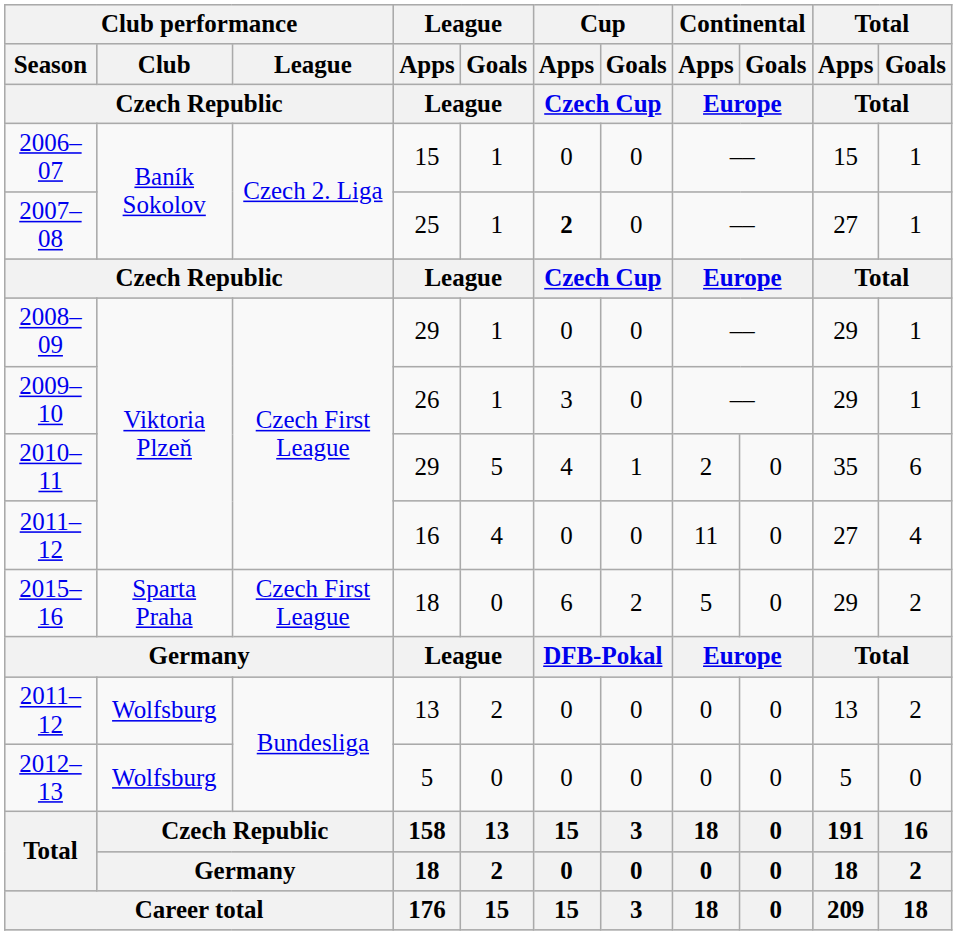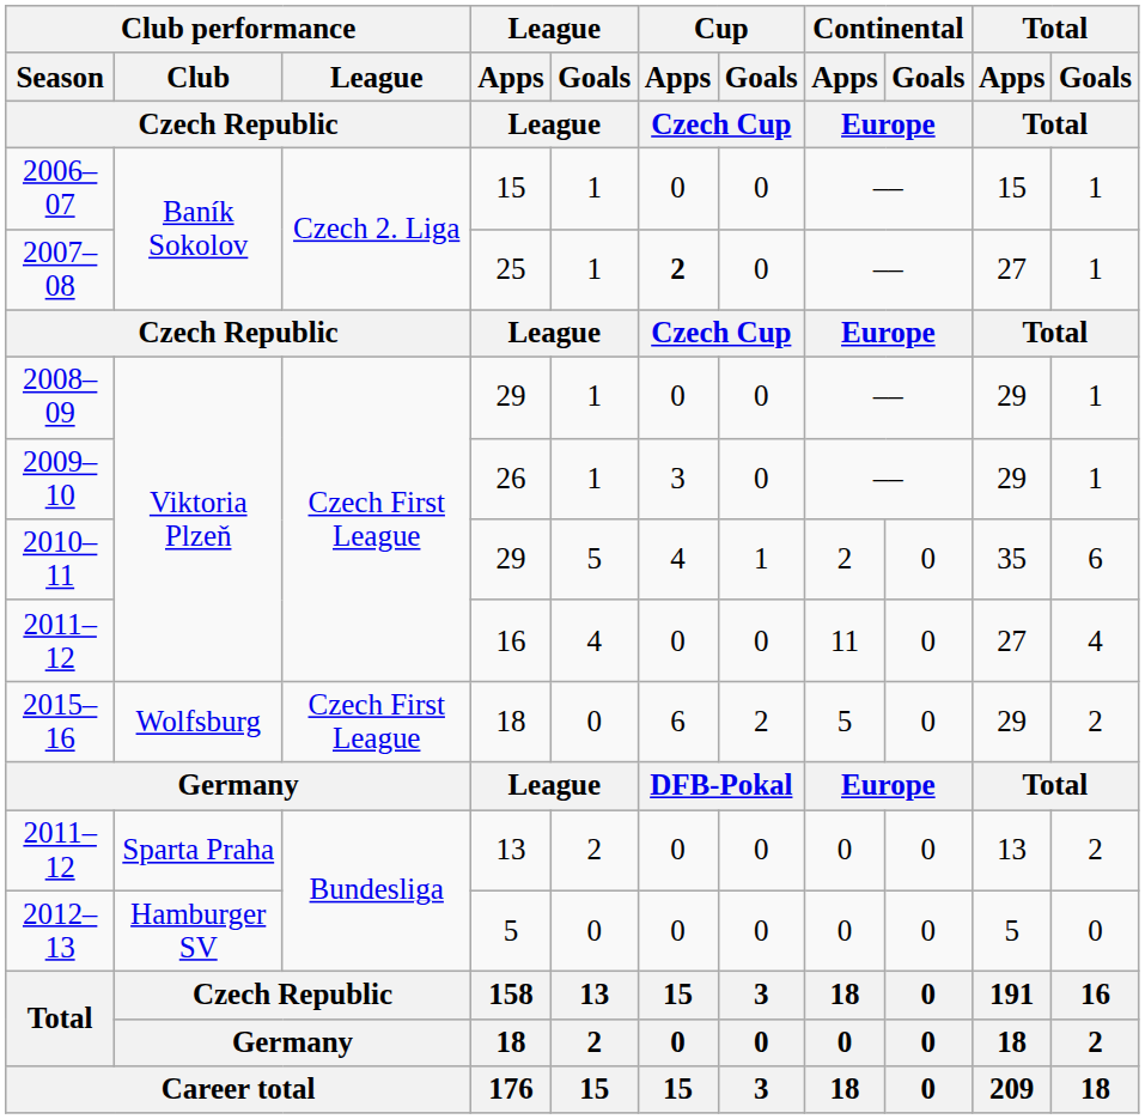 <table class="wikitable" style="text-align:center">
 <tr>
 <th colspan=3>Club performance</th>
 <th colspan=2>League</th>
 <th colspan=2>Cup</th>
 <th colspan=2>Continental</th>
 <th colspan=2>Total</th>
 </tr>
 <tr>
 <th>Season</th>
 <th>Club</th>
 <th>League</th>
 <th>Apps</th>
 <th>Goals</th>
 <th>Apps</th>
 <th>Goals</th>
 <th>Apps</th>
 <th>Goals</th>
 <th>Apps</th>
 <th>Goals</th>
 </tr>
 <tr>
 <th colspan=3>Czech Republic</th>
 <th colspan=2>League</th>
 <th colspan=2><a href='#'>Czech Cup</a></th>
 <th colspan=2><a href='#'>Europe</a></th>
 <th colspan=2>Total</th>
 </tr>
 <tr>
 <td><a href='#'>2006–07</a></td>
 <td rowspan="2"><a href='#'>Baník Sokolov</a></td>
 <td rowspan="2"><a href='#'>Czech 2. Liga</a></td>
 <td>15</td>
 <td>1</td>
 <td>0</td>
 <td>0</td>
 <td colspan=2>––</td>
 <td>15</td>
 <td>1</td>
 </tr>
 <tr>
 <td><a href='#'>2007–08</a></td>
 <td>25</td>
 <td>1</td>
 <td><strong>2</strong></td>
 <td>0</td>
 <td colspan=2>––</td>
 <td>27</td>
 <td>1</td>
 </tr>
 <tr>
 <th colspan=3>Czech Republic</th>
 <th colspan=2>League</th>
 <th colspan=2><a href='#'>Czech Cup</a></th>
 <th colspan=2><a href='#'>Europe</a></th>
 <th colspan=2>Total</th>
 </tr>
 <tr>
 <td><a href='#'>2008–09</a></td>
 <td rowspan="4"><a href='#'>Viktoria Plzeň</a></td>
 <td rowspan="4"><a href='#'>Czech First League</a></td>
 <td>29</td>
 <td>1</td>
 <td>0</td>
 <td>0</td>
 <td colspan=2>––</td>
 <td>29</td>
 <td>1</td>
 </tr>
 <tr>
 <td><a href='#'>2009–10</a></td>
 <td>26</td>
 <td>1</td>
 <td>3</td>
 <td>0</td>
 <td colspan=2>––</td>
 <td>29</td>
 <td>1</td>
 </tr>
 <tr>
 <td><a href='#'>2010–11</a></td>
 <td>29</td>
 <td>5</td>
 <td>4</td>
 <td>1</td>
 <td>2</td>
 <td>0</td>
 <td>35</td>
 <td>6</td>
 </tr>
 <tr>
 <td><a href='#'>2011–12</a></td>
 <td>16</td>
 <td>4</td>
 <td>0</td>
 <td>0</td>
 <td>11</td>
 <td>0</td>
 <td>27</td>
 <td>4</td>
 </tr>
 <tr>
 <td><a href='#'>2015–16</a></td>
-<td rowspan="1"><a href='#'>Sparta Praha</a></td>
+<td><a href='#'>Wolfsburg</a></td>
 <td rowspan="1"><a href='#'>Czech First League</a></td>
 <td>18</td>
 <td>0</td>
 <td>6</td>
 <td>2</td>
 <td>5</td>
 <td>0</td>
 <td>29</td>
 <td>2</td>
 </tr>
 <tr>
 <th colspan=3>Germany</th>
 <th colspan=2>League</th>
 <th colspan=2><a href='#'>DFB-Pokal</a></th>
 <th colspan=2><a href='#'>Europe</a></th>
 <th colspan=2>Total</th>
 </tr>
 <tr>
 <td><a href='#'>2011–12</a></td>
-<td><a href='#'>Wolfsburg</a></td>
+<td rowspan="1"><a href='#'>Sparta Praha</a></td>
 <td rowspan="2"><a href='#'>Bundesliga</a></td>
 <td>13</td>
 <td>2</td>
 <td>0</td>
 <td>0</td>
 <td>0</td>
 <td>0</td>
 <td>13</td>
 <td>2</td>
 </tr>
 <tr>
 <td><a href='#'>2012–13</a></td>
-<td><a href='#'>Wolfsburg</a></td>
+<td><a href='#'>Hamburger SV</a></td>
 <td>5</td>
 <td>0</td>
 <td>0</td>
 <td>0</td>
 <td>0</td>
 <td>0</td>
 <td>5</td>
 <td>0</td>
 </tr>
 <tr>
 <th rowspan=2>Total</th>
 <th colspan=2>Czech Republic</th>
 <th>158</th>
 <th>13</th>
 <th>15</th>
 <th>3</th>
 <th>18</th>
 <th>0</th>
 <th>191</th>
 <th>16</th>
 </tr>
 <tr>
 <th colspan=2>Germany</th>
 <th>18</th>
 <th>2</th>
 <th>0</th>
 <th>0</th>
 <th>0</th>
 <th>0</th>
 <th>18</th>
 <th>2</th>
 </tr>
 <tr>
 <th colspan=3>Career total</th>
 <th>176</th>
 <th>15</th>
 <th>15</th>
 <th>3</th>
 <th>18</th>
 <th>0</th>
 <th>209</th>
 <th>18</th>
 </tr>
 </table>
